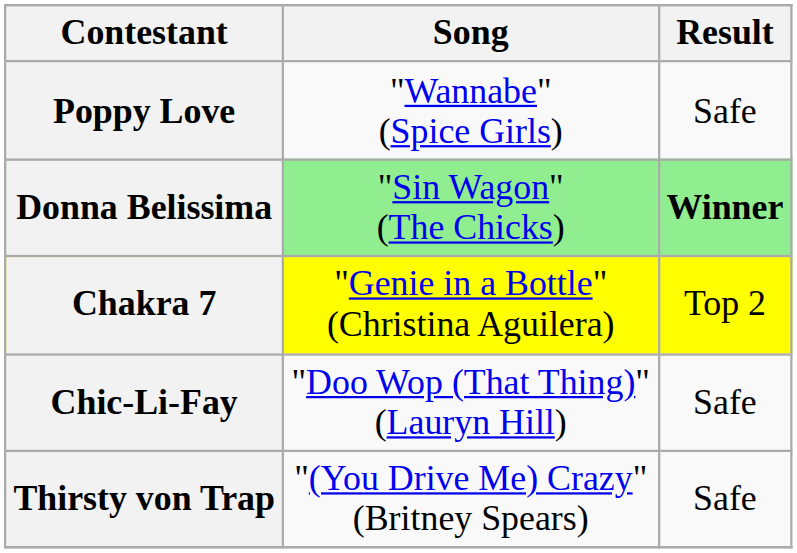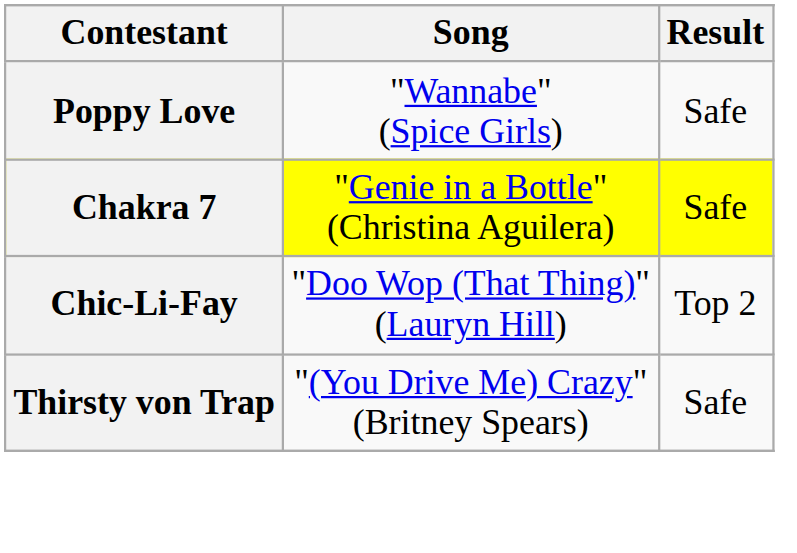 <table class="wikitable plainrowheaders" style="text-align:center;">
 <tr>
 </tr>
 <tr>
 <th scope="col">Contestant</th>
 <th scope="col">Song</th>
 <th scope="col">Result</th>
 </tr>
 <tr>
 <th>Poppy Love</th>
 <td>"<a href='#'>Wannabe</a>"<br>(<a href='#'>Spice Girls</a>)</td>
 <td>Safe</td>
 </tr>
-<tr bgcolor="lightgreen">
-<th nowrap>Donna Belissima</th>
-<td>"<a href='#'>Sin Wagon</a>"<br>(<a href='#'>The Chicks</a>)</td>
-<td><strong>Winner</strong></td>
-</tr>
 <tr bgcolor="yellow">
 <th>Chakra 7</th>
 <td>"<a href='#'>Genie in a Bottle</a>"<br>(Christina Aguilera)</td>
-<td>Top 2</td>
+<td>Safe</td>
 </tr>
 <tr>
 <th>Chic-Li-Fay</th>
 <td nowrap>"<a href='#'>Doo Wop (That Thing)</a>"<br>(<a href='#'>Lauryn Hill</a>)</td>
-<td>Safe</td>
+<td>Top 2</td>
 </tr>
 <tr>
 <th>Thirsty von Trap</th>
 <td nowrap>"<a href='#'>(You Drive Me) Crazy</a>"<br>(Britney Spears)</td>
 <td>Safe</td>
 </tr>
 <tr>
 </tr>
 </table>
